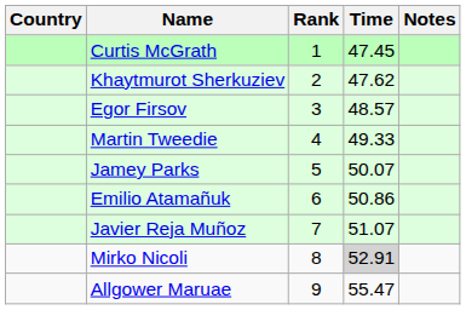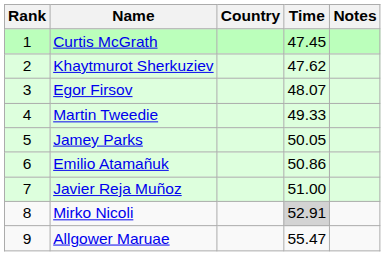 <table class="wikitable" style="text-align:center">
 <tr>
+<th>Rank</th>
+<th>Name</th>
 <th>Country</th>
-<th>Name</th>
-<th>Rank</th>
 <th>Time</th>
 <th>Notes</th>
 </tr>
 <tr bgcolor=bbffbb>
+<td>1</td>
+<td align="left"><a href='#'>Curtis McGrath</a></td>
 <td align="left"></td>
-<td align="left"><a href='#'>Curtis McGrath</a></td>
-<td>1</td>
 <td>47.45</td>
 <td></td>
 </tr>
 <tr bgcolor=ddffdd>
+<td>2</td>
+<td align="left"><a href='#'>Khaytmurot Sherkuziev</a></td>
 <td align="left"></td>
-<td align="left"><a href='#'>Khaytmurot Sherkuziev</a></td>
-<td>2</td>
 <td>47.62</td>
 <td></td>
 </tr>
 <tr bgcolor=ddffdd>
+<td>3</td>
+<td align="left"><a href='#'>Egor Firsov</a></td>
 <td align="left"></td>
-<td align="left"><a href='#'>Egor Firsov</a></td>
-<td>3</td>
-<td>48.57</td>
+<td>48.07</td>
 <td></td>
 </tr>
 <tr bgcolor=ddffdd>
+<td>4</td>
+<td align="left"><a href='#'>Martin Tweedie</a></td>
 <td align="left"></td>
-<td align="left"><a href='#'>Martin Tweedie</a></td>
-<td>4</td>
 <td>49.33</td>
 <td></td>
 </tr>
 <tr bgcolor=ddffdd>
+<td>5</td>
+<td align="left"><a href='#'>Jamey Parks</a></td>
 <td align="left"></td>
-<td align="left"><a href='#'>Jamey Parks</a></td>
-<td>5</td>
-<td>50.07</td>
+<td>50.05</td>
 <td></td>
 </tr>
 <tr bgcolor=ddffdd>
+<td>6</td>
+<td align="left"><a href='#'>Emilio Atamañuk</a></td>
 <td align="left"></td>
-<td align="left"><a href='#'>Emilio Atamañuk</a></td>
-<td>6</td>
 <td>50.86</td>
 <td></td>
 </tr>
 <tr bgcolor=ddffdd>
+<td>7</td>
+<td align="left"><a href='#'>Javier Reja Muñoz</a></td>
 <td align="left"></td>
-<td align="left"><a href='#'>Javier Reja Muñoz</a></td>
-<td>7</td>
-<td>51.07</td>
+<td>51.00</td>
 <td></td>
 </tr>
 <tr>
+<td>8</td>
+<td align="left"><a href='#'>Mirko Nicoli</a></td>
 <td align="left"></td>
-<td align="left"><a href='#'>Mirko Nicoli</a></td>
-<td>8</td>
 <td style="background: lightgrey;">52.91</td>
 <td></td>
 </tr>
 <tr>
+<td>9</td>
+<td align="left"><a href='#'>Allgower Maruae</a></td>
 <td align="left"></td>
-<td align="left"><a href='#'>Allgower Maruae</a></td>
-<td>9</td>
 <td>55.47</td>
 <td></td>
 </tr>
 </table>
